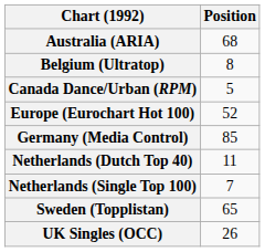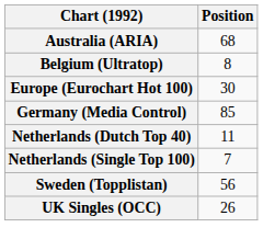 <table class="wikitable sortable plainrowheaders" style="text-align:center">
 <tr>
 <th>Chart (1992)</th>
 <th>Position</th>
 </tr>
 <tr>
 <th scope="row">Australia (ARIA)</th>
 <td>68</td>
 </tr>
 <tr>
 <th scope="row">Belgium (Ultratop)</th>
 <td>8</td>
 </tr>
 <tr>
-<th scope="row">Canada Dance/Urban (<em>RPM</em>)</th>
-<td>5</td>
-</tr>
-<tr>
 <th scope="row">Europe (Eurochart Hot 100)</th>
-<td>52</td>
+<td>30</td>
 </tr>
 <tr>
 <th scope="row">Germany (Media Control)</th>
 <td>85</td>
 </tr>
 <tr>
 <th scope="row">Netherlands (Dutch Top 40)</th>
 <td>11</td>
 </tr>
 <tr>
 <th scope="row">Netherlands (Single Top 100)</th>
 <td>7</td>
 </tr>
 <tr>
 <th scope="row">Sweden (Topplistan)</th>
-<td>65</td>
+<td>56</td>
 </tr>
 <tr>
 <th scope="row">UK Singles (OCC)</th>
 <td>26</td>
 </tr>
 </table>
